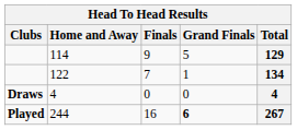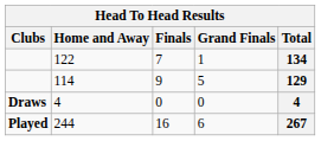 <table class="wikitable">
 <tr>
 <th colspan="5">Head To Head Results</th>
 </tr>
 <tr>
 <th>Clubs</th>
 <th>Home and Away</th>
 <th>Finals</th>
 <th>Grand Finals</th>
 <th>Total</th>
 </tr>
 <tr>
 <td> <strong></strong></td>
+<td>122</td>
+<td>7</td>
+<td>1</td>
+<th>134</th>
+</tr>
+<tr>
+<td> <strong></strong></td>
 <td>114</td>
 <td>9</td>
 <td>5</td>
 <th>129</th>
-</tr>
-<tr>
-<td> <strong></strong></td>
-<td>122</td>
-<td>7</td>
-<td>1</td>
-<th>134</th>
 </tr>
 <tr>
 <td><strong>Draws</strong></td>
 <td>4</td>
 <td>0</td>
 <td>0</td>
 <th>4</th>
 </tr>
 <tr>
 <td><strong>Played</strong></td>
 <td>244</td>
 <td>16</td>
-<td><strong>6</strong></td>
+<td>6</td>
 <th>267</th>
 </tr>
 </table>
